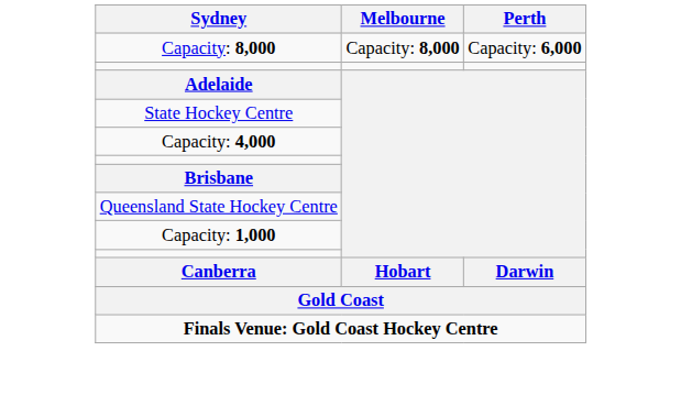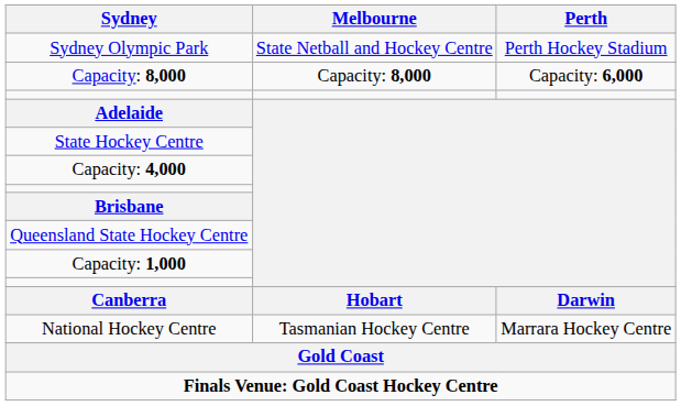 <table class="wikitable" style="text-align:center;margin: 1em auto;">
 <tr>
 <th><a href='#'>Sydney</a></th>
 <th><a href='#'>Melbourne</a></th>
 <th><a href='#'>Perth</a></th>
+</tr>
+<tr>
+<td><a href='#'>Sydney Olympic Park</a></td>
+<td><a href='#'>State Netball and Hockey Centre</a></td>
+<td><a href='#'>Perth Hockey Stadium</a></td>
 </tr>
 <tr>
 <td><a href='#'>Capacity</a>: <strong>8,000</strong></td>
 <td>Capacity: <strong>8,000</strong></td>
 <td>Capacity: <strong>6,000</strong></td>
 </tr>
 <tr>
 <td></td>
 <td></td>
 <td></td>
 </tr>
 <tr>
 <th><a href='#'>Adelaide</a></th>
 <th rowspan=8 colspan=2></th>
 </tr>
 <tr>
 <td><a href='#'>State Hockey Centre</a></td>
 </tr>
 <tr>
 <td>Capacity: <strong>4,000</strong></td>
 </tr>
 <tr>
 <td></td>
 </tr>
 <tr>
 <th><a href='#'>Brisbane</a></th>
 </tr>
 <tr>
 <td><a href='#'>Queensland State Hockey Centre</a></td>
 </tr>
 <tr>
 <td>Capacity: <strong>1,000</strong></td>
 </tr>
 <tr>
 <td></td>
 </tr>
 <tr>
 <th><a href='#'>Canberra</a></th>
 <th><a href='#'>Hobart</a></th>
 <th><a href='#'>Darwin</a></th>
 </tr>
 <tr>
+<td>National Hockey Centre</td>
+<td>Tasmanian Hockey Centre</td>
+<td>Marrara Hockey Centre</td>
+</tr>
+<tr>
 <th rowspan=1 colspan=3><a href='#'>Gold Coast</a></th>
 </tr>
 <tr>
 <td rowspan=1 colspan=3><strong>Finals Venue: Gold Coast Hockey Centre</strong></td>
 </tr>
 </table>
